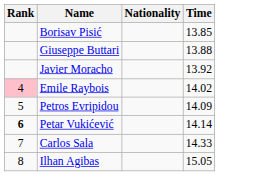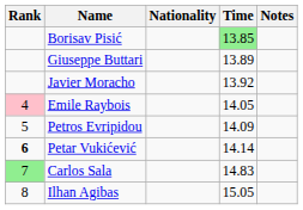 <table class="wikitable sortable" style="text-align:center">
 <tr>
 <th>Rank</th>
 <th>Name</th>
 <th>Nationality</th>
 <th>Time</th>
+<th>Notes</th>
 </tr>
 <tr>
 <td></td>
 <td align=left><a href='#'>Borisav Pisić</a></td>
 <td align=left></td>
-<td>13.85</td>
+<td style="background: lightgreen;">13.85</td>
+<td></td>
 </tr>
 <tr>
 <td></td>
 <td align=left><a href='#'>Giuseppe Buttari</a></td>
 <td align=left></td>
-<td>13.88</td>
+<td>13.89</td>
+<td></td>
 </tr>
 <tr>
 <td></td>
 <td align=left><a href='#'>Javier Moracho</a></td>
 <td align=left></td>
 <td>13.92</td>
+<td></td>
 </tr>
 <tr>
 <td style="background: pink;">4</td>
 <td align=left><a href='#'>Emile Raybois</a></td>
 <td align=left></td>
-<td>14.02</td>
+<td>14.05</td>
+<td></td>
 </tr>
 <tr>
 <td>5</td>
 <td align=left><a href='#'>Petros Evripidou</a></td>
 <td align=left></td>
 <td>14.09</td>
+<td></td>
 </tr>
 <tr>
 <td><strong>6</strong></td>
 <td align=left><a href='#'>Petar Vukićević</a></td>
 <td align=left></td>
 <td>14.14</td>
+<td></td>
 </tr>
 <tr>
-<td>7</td>
+<td style="background: lightgreen;">7</td>
 <td align=left><a href='#'>Carlos Sala</a></td>
 <td align=left></td>
-<td>14.33</td>
+<td>14.83</td>
+<td></td>
 </tr>
 <tr>
 <td>8</td>
 <td align=left><a href='#'>Ilhan Agibas</a></td>
 <td align=left></td>
 <td>15.05</td>
+<td></td>
 </tr>
 </table>
